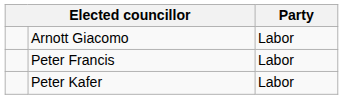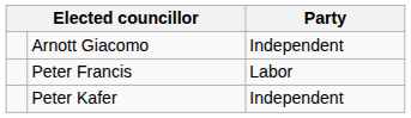 <table class="wikitable" style="float:right;clear:right;width:30%">
 <tr>
 <th colspan="2">Elected councillor</th>
 <th>Party</th>
 </tr>
 <tr>
 <td> </td>
 <td>Arnott Giacomo</td>
-<td>Labor</td>
+<td>Independent </td>
 </tr>
 <tr>
 <td> </td>
 <td>Peter Francis</td>
 <td>Labor</td>
 </tr>
 <tr>
 <td> </td>
 <td>Peter Kafer</td>
-<td>Labor</td>
+<td>Independent </td>
 </tr>
 </table>
